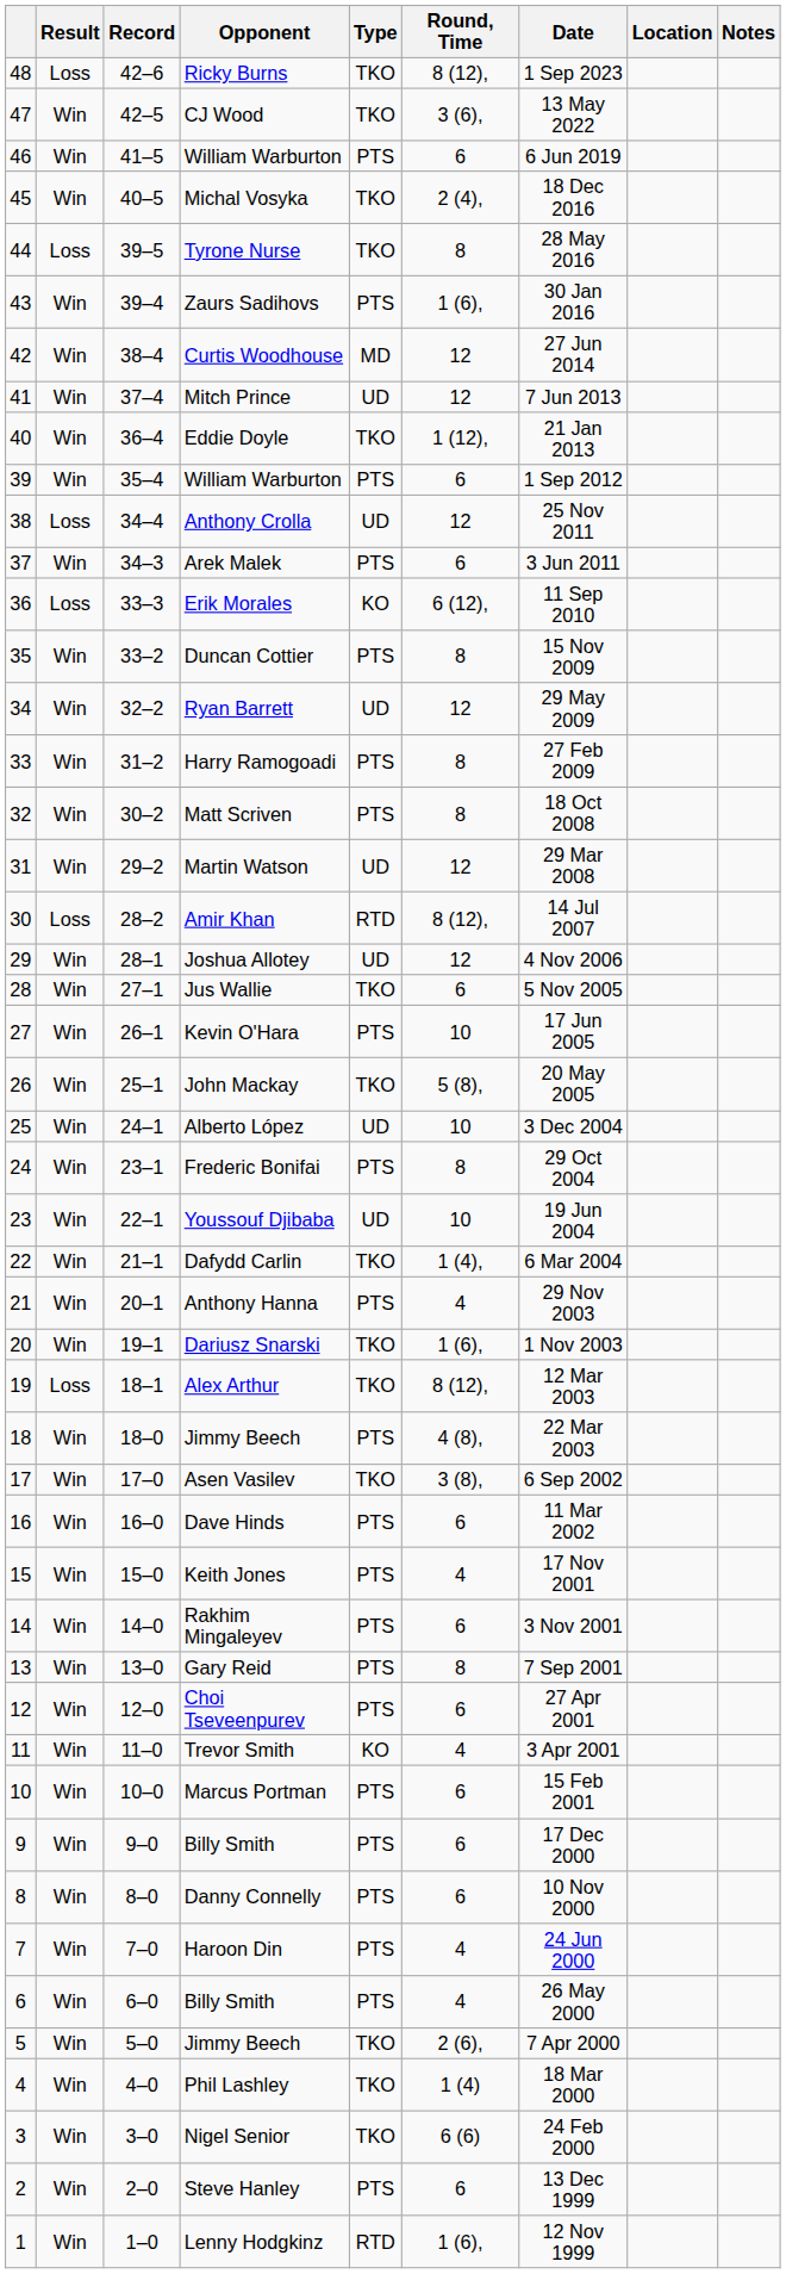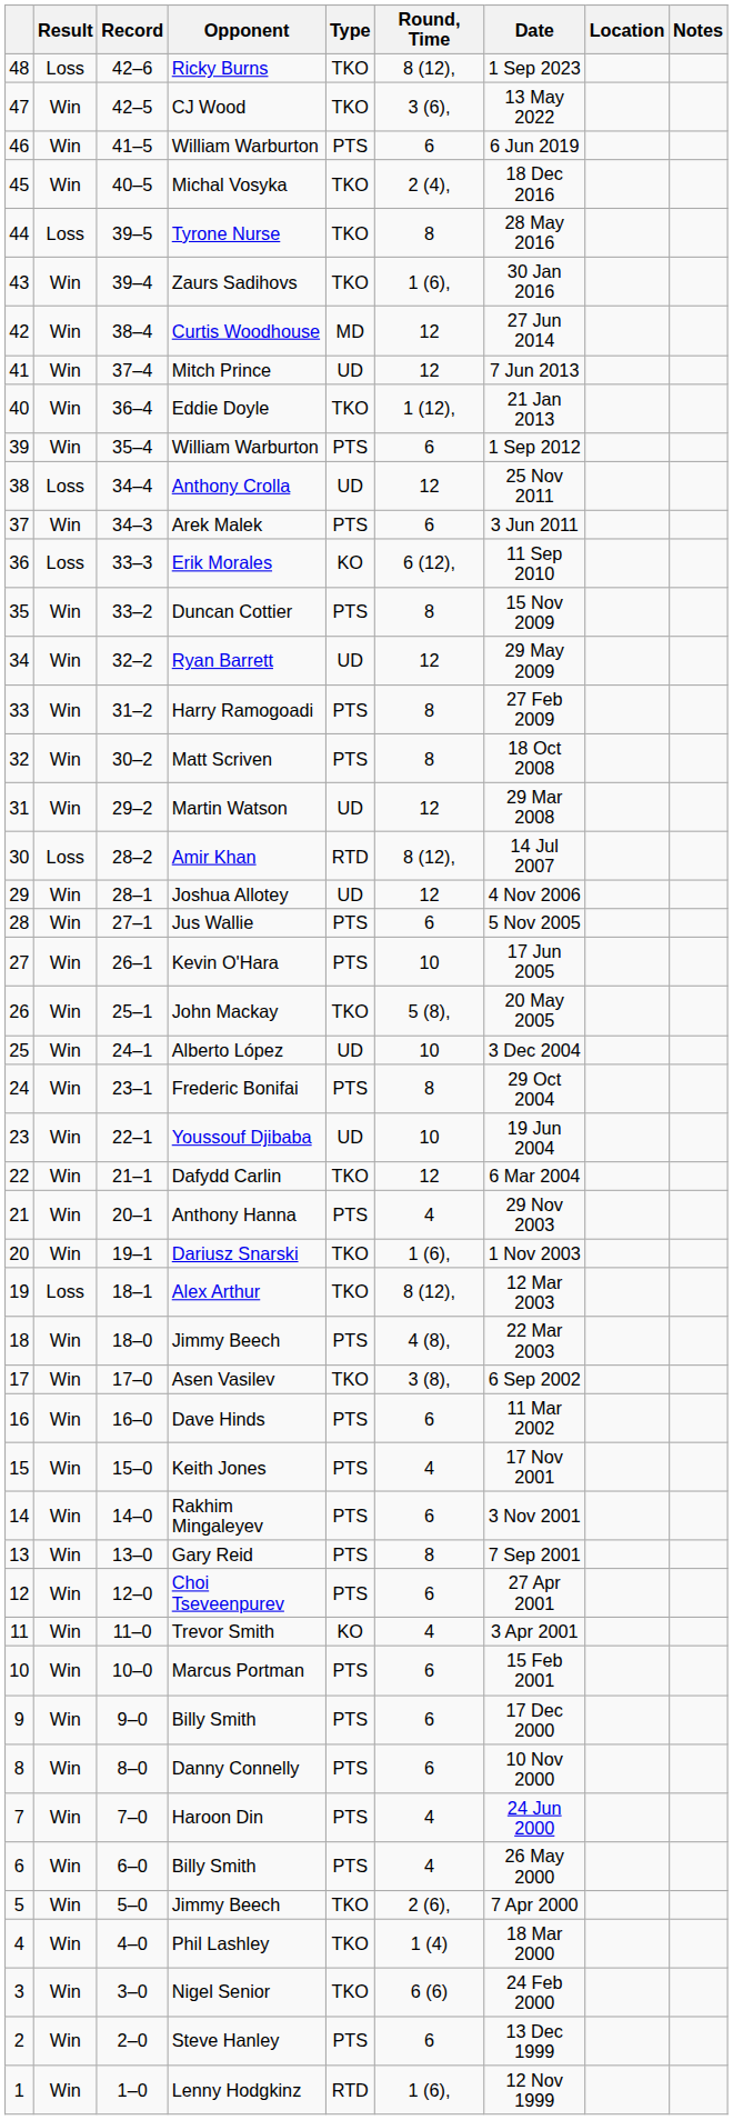 <table class="wikitable" style="text-align:center; font-size:95%">
 <tr>
 <th></th>
 <th>Result</th>
 <th>Record</th>
 <th>Opponent</th>
 <th>Type</th>
 <th>Round, Time</th>
 <th>Date</th>
 <th>Location</th>
 <th>Notes</th>
 </tr>
 <tr>
 <td>48</td>
 <td>Loss</td>
 <td>42–6</td>
 <td align=left><a href='#'>Ricky Burns</a></td>
 <td>TKO</td>
 <td>8 (12), </td>
 <td>1 Sep 2023</td>
 <td align=left></td>
 <td></td>
 </tr>
 <tr>
 <td>47</td>
 <td>Win</td>
 <td>42–5</td>
 <td align=left>CJ Wood</td>
 <td>TKO</td>
 <td>3 (6), </td>
 <td>13 May 2022</td>
 <td align=left></td>
 <td></td>
 </tr>
 <tr>
 <td>46</td>
 <td>Win</td>
 <td>41–5</td>
 <td align=left>William Warburton</td>
 <td>PTS</td>
 <td>6</td>
 <td>6 Jun 2019</td>
 <td align=left></td>
 <td></td>
 </tr>
 <tr>
 <td>45</td>
 <td>Win</td>
 <td>40–5</td>
 <td align=left>Michal Vosyka</td>
 <td>TKO</td>
 <td>2 (4), </td>
 <td>18 Dec 2016</td>
 <td align=left></td>
 <td></td>
 </tr>
 <tr>
 <td>44</td>
 <td>Loss</td>
 <td>39–5</td>
 <td align=left><a href='#'>Tyrone Nurse</a></td>
 <td>TKO</td>
 <td>8</td>
 <td>28 May 2016</td>
 <td align=left></td>
 <td align=left></td>
 </tr>
 <tr>
 <td>43</td>
 <td>Win</td>
 <td>39–4</td>
 <td align=left>Zaurs Sadihovs</td>
-<td>PTS</td>
+<td>TKO</td>
 <td>1 (6), </td>
 <td>30 Jan 2016</td>
 <td align=left></td>
 <td></td>
 </tr>
 <tr>
 <td>42</td>
 <td>Win</td>
 <td>38–4</td>
 <td align=left><a href='#'>Curtis Woodhouse</a></td>
 <td>MD</td>
 <td>12</td>
 <td>27 Jun 2014</td>
 <td align=left></td>
 <td align=left></td>
 </tr>
 <tr>
 <td>41</td>
 <td>Win</td>
 <td>37–4</td>
 <td align=left>Mitch Prince</td>
 <td>UD</td>
 <td>12</td>
 <td>7 Jun 2013</td>
 <td align=left></td>
 <td align=left></td>
 </tr>
 <tr>
 <td>40</td>
 <td>Win</td>
 <td>36–4</td>
 <td align=left>Eddie Doyle</td>
 <td>TKO</td>
 <td>1 (12), </td>
 <td>21 Jan 2013</td>
 <td align=left></td>
 <td align=left></td>
 </tr>
 <tr>
 <td>39</td>
 <td>Win</td>
 <td>35–4</td>
 <td align=left>William Warburton</td>
 <td>PTS</td>
 <td>6</td>
 <td>1 Sep 2012</td>
 <td align=left></td>
 <td></td>
 </tr>
 <tr>
 <td>38</td>
 <td>Loss</td>
 <td>34–4</td>
 <td align=left><a href='#'>Anthony Crolla</a></td>
 <td>UD</td>
 <td>12</td>
 <td>25 Nov 2011</td>
 <td align=left></td>
 <td align=left></td>
 </tr>
 <tr>
 <td>37</td>
 <td>Win</td>
 <td>34–3</td>
 <td align=left>Arek Malek</td>
 <td>PTS</td>
 <td>6</td>
 <td>3 Jun 2011</td>
 <td align=left></td>
 <td></td>
 </tr>
 <tr>
 <td>36</td>
 <td>Loss</td>
 <td>33–3</td>
 <td align=left><a href='#'>Erik Morales</a></td>
 <td>KO</td>
 <td>6 (12), </td>
 <td>11 Sep 2010</td>
 <td align=left></td>
 <td align=left></td>
 </tr>
 <tr>
 <td>35</td>
 <td>Win</td>
 <td>33–2</td>
 <td align=left>Duncan Cottier</td>
 <td>PTS</td>
 <td>8</td>
 <td>15 Nov 2009</td>
 <td align=left></td>
 <td></td>
 </tr>
 <tr>
 <td>34</td>
 <td>Win</td>
 <td>32–2</td>
 <td align=left><a href='#'>Ryan Barrett</a></td>
 <td>UD</td>
 <td>12</td>
 <td>29 May 2009</td>
 <td align=left></td>
 <td align=left></td>
 </tr>
 <tr>
 <td>33</td>
 <td>Win</td>
 <td>31–2</td>
 <td align=left>Harry Ramogoadi</td>
 <td>PTS</td>
 <td>8</td>
 <td>27 Feb 2009</td>
 <td align=left></td>
 <td></td>
 </tr>
 <tr>
 <td>32</td>
 <td>Win</td>
 <td>30–2</td>
 <td align=left>Matt Scriven</td>
 <td>PTS</td>
 <td>8</td>
 <td>18 Oct 2008</td>
 <td align=left></td>
 <td></td>
 </tr>
 <tr>
 <td>31</td>
 <td>Win</td>
 <td>29–2</td>
 <td align=left>Martin Watson</td>
 <td>UD</td>
 <td>12</td>
 <td>29 Mar 2008</td>
 <td align=left></td>
 <td align=left></td>
 </tr>
 <tr>
 <td>30</td>
 <td>Loss</td>
 <td>28–2</td>
 <td align=left><a href='#'>Amir Khan</a></td>
 <td>RTD</td>
 <td>8 (12), </td>
 <td>14 Jul 2007</td>
 <td align=left></td>
 <td align=left></td>
 </tr>
 <tr>
 <td>29</td>
 <td>Win</td>
 <td>28–1</td>
 <td align=left>Joshua Allotey</td>
 <td>UD</td>
 <td>12</td>
 <td>4 Nov 2006</td>
 <td align=left></td>
 <td align=left></td>
 </tr>
 <tr>
 <td>28</td>
 <td>Win</td>
 <td>27–1</td>
 <td align=left>Jus Wallie</td>
-<td>TKO</td>
+<td>PTS</td>
 <td>6</td>
 <td>5 Nov 2005</td>
 <td align=left></td>
 <td></td>
 </tr>
 <tr>
 <td>27</td>
 <td>Win</td>
 <td>26–1</td>
 <td align=left>Kevin O'Hara</td>
 <td>PTS</td>
 <td>10</td>
 <td>17 Jun 2005</td>
 <td align=left></td>
 <td align=left></td>
 </tr>
 <tr>
 <td>26</td>
 <td>Win</td>
 <td>25–1</td>
 <td align=left>John Mackay</td>
 <td>TKO</td>
 <td>5 (8), </td>
 <td>20 May 2005</td>
 <td align=left></td>
 <td></td>
 </tr>
 <tr>
 <td>25</td>
 <td>Win</td>
 <td>24–1</td>
 <td align=left>Alberto López</td>
 <td>UD</td>
 <td>10</td>
 <td>3 Dec 2004</td>
 <td align=left></td>
 <td align=left></td>
 </tr>
 <tr>
 <td>24</td>
 <td>Win</td>
 <td>23–1</td>
 <td align=left>Frederic Bonifai</td>
 <td>PTS</td>
 <td>8</td>
 <td>29 Oct 2004</td>
 <td align=left></td>
 <td></td>
 </tr>
 <tr>
 <td>23</td>
 <td>Win</td>
 <td>22–1</td>
 <td align=left><a href='#'>Youssouf Djibaba</a></td>
 <td>UD</td>
 <td>10</td>
 <td>19 Jun 2004</td>
 <td align=left></td>
 <td align=left></td>
 </tr>
 <tr>
 <td>22</td>
 <td>Win</td>
 <td>21–1</td>
 <td align=left>Dafydd Carlin</td>
 <td>TKO</td>
-<td>1 (4), </td>
+<td>12</td>
 <td>6 Mar 2004</td>
 <td align=left></td>
 <td></td>
 </tr>
 <tr>
 <td>21</td>
 <td>Win</td>
 <td>20–1</td>
 <td align=left>Anthony Hanna</td>
 <td>PTS</td>
 <td>4</td>
 <td>29 Nov 2003</td>
 <td align=left></td>
 <td></td>
 </tr>
 <tr>
 <td>20</td>
 <td>Win</td>
 <td>19–1</td>
 <td align=left><a href='#'>Dariusz Snarski</a></td>
 <td>TKO</td>
 <td>1 (6), </td>
 <td>1 Nov 2003</td>
 <td align=left></td>
 <td></td>
 </tr>
 <tr>
 <td>19</td>
 <td>Loss</td>
 <td>18–1</td>
 <td align=left><a href='#'>Alex Arthur</a></td>
 <td>TKO</td>
 <td>8 (12), </td>
 <td>12 Mar 2003</td>
 <td align=left></td>
 <td align=left></td>
 </tr>
 <tr>
 <td>18</td>
 <td>Win</td>
 <td>18–0</td>
 <td align=left>Jimmy Beech</td>
 <td>PTS</td>
 <td>4 (8), </td>
 <td>22 Mar 2003</td>
 <td align=left></td>
 <td></td>
 </tr>
 <tr>
 <td>17</td>
 <td>Win</td>
 <td>17–0</td>
 <td align=left>Asen Vasilev</td>
 <td>TKO</td>
 <td>3 (8), </td>
 <td>6 Sep 2002</td>
 <td align=left></td>
 <td></td>
 </tr>
 <tr>
 <td>16</td>
 <td>Win</td>
 <td>16–0</td>
 <td align=left>Dave Hinds</td>
 <td>PTS</td>
 <td>6</td>
 <td>11 Mar 2002</td>
 <td align=left></td>
 <td></td>
 </tr>
 <tr>
 <td>15</td>
 <td>Win</td>
 <td>15–0</td>
 <td align=left>Keith Jones</td>
 <td>PTS</td>
 <td>4</td>
 <td>17 Nov 2001</td>
 <td align=left></td>
 <td></td>
 </tr>
 <tr>
 <td>14</td>
 <td>Win</td>
 <td>14–0</td>
 <td align=left>Rakhim Mingaleyev</td>
 <td>PTS</td>
 <td>6</td>
 <td>3 Nov 2001</td>
 <td align=left></td>
 <td></td>
 </tr>
 <tr>
 <td>13</td>
 <td>Win</td>
 <td>13–0</td>
 <td align=left>Gary Reid</td>
 <td>PTS</td>
 <td>8</td>
 <td>7 Sep 2001</td>
 <td align=left></td>
 <td></td>
 </tr>
 <tr>
 <td>12</td>
 <td>Win</td>
 <td>12–0</td>
 <td align=left><a href='#'>Choi Tseveenpurev</a></td>
 <td>PTS</td>
 <td>6</td>
 <td>27 Apr 2001</td>
 <td align=left></td>
 <td></td>
 </tr>
 <tr>
 <td>11</td>
 <td>Win</td>
 <td>11–0</td>
 <td align=left>Trevor Smith</td>
 <td>KO</td>
 <td>4</td>
 <td>3 Apr 2001</td>
 <td align=left></td>
 <td></td>
 </tr>
 <tr>
 <td>10</td>
 <td>Win</td>
 <td>10–0</td>
 <td align=left>Marcus Portman</td>
 <td>PTS</td>
 <td>6</td>
 <td>15 Feb 2001</td>
 <td align=left></td>
 <td></td>
 </tr>
 <tr>
 <td>9</td>
 <td>Win</td>
 <td>9–0</td>
 <td align=left>Billy Smith</td>
 <td>PTS</td>
 <td>6</td>
 <td>17 Dec 2000</td>
 <td align=left></td>
 <td></td>
 </tr>
 <tr>
 <td>8</td>
 <td>Win</td>
 <td>8–0</td>
 <td align=left>Danny Connelly</td>
 <td>PTS</td>
 <td>6</td>
 <td>10 Nov 2000</td>
 <td align=left></td>
 <td></td>
 </tr>
 <tr>
 <td>7</td>
 <td>Win</td>
 <td>7–0</td>
 <td align=left>Haroon Din</td>
 <td>PTS</td>
 <td>4</td>
 <td><a href='#'>24 Jun 2000</a></td>
 <td align=left></td>
 <td></td>
 </tr>
 <tr>
 <td>6</td>
 <td>Win</td>
 <td>6–0</td>
 <td align=left>Billy Smith</td>
 <td>PTS</td>
 <td>4</td>
 <td>26 May 2000</td>
 <td align=left></td>
 <td></td>
 </tr>
 <tr>
 <td>5</td>
 <td>Win</td>
 <td>5–0</td>
 <td align=left>Jimmy Beech</td>
 <td>TKO</td>
 <td>2 (6), </td>
 <td>7 Apr 2000</td>
 <td align=left></td>
 <td></td>
 </tr>
 <tr>
 <td>4</td>
 <td>Win</td>
 <td>4–0</td>
 <td align=left>Phil Lashley</td>
 <td>TKO</td>
 <td>1 (4)</td>
 <td>18 Mar 2000</td>
 <td align=left></td>
 <td></td>
 </tr>
 <tr>
 <td>3</td>
 <td>Win</td>
 <td>3–0</td>
 <td align=left>Nigel Senior</td>
 <td>TKO</td>
 <td>6 (6)</td>
 <td>24 Feb 2000</td>
 <td align=left></td>
 <td></td>
 </tr>
 <tr>
 <td>2</td>
 <td>Win</td>
 <td>2–0</td>
 <td align=left>Steve Hanley</td>
 <td>PTS</td>
 <td>6</td>
 <td>13 Dec 1999</td>
 <td align=left></td>
 <td></td>
 </tr>
 <tr>
 <td>1</td>
 <td>Win</td>
 <td>1–0</td>
 <td align=left>Lenny Hodgkinz</td>
 <td>RTD</td>
 <td>1 (6), </td>
 <td>12 Nov 1999</td>
 <td align=left></td>
 <td></td>
 </tr>
 </table>
